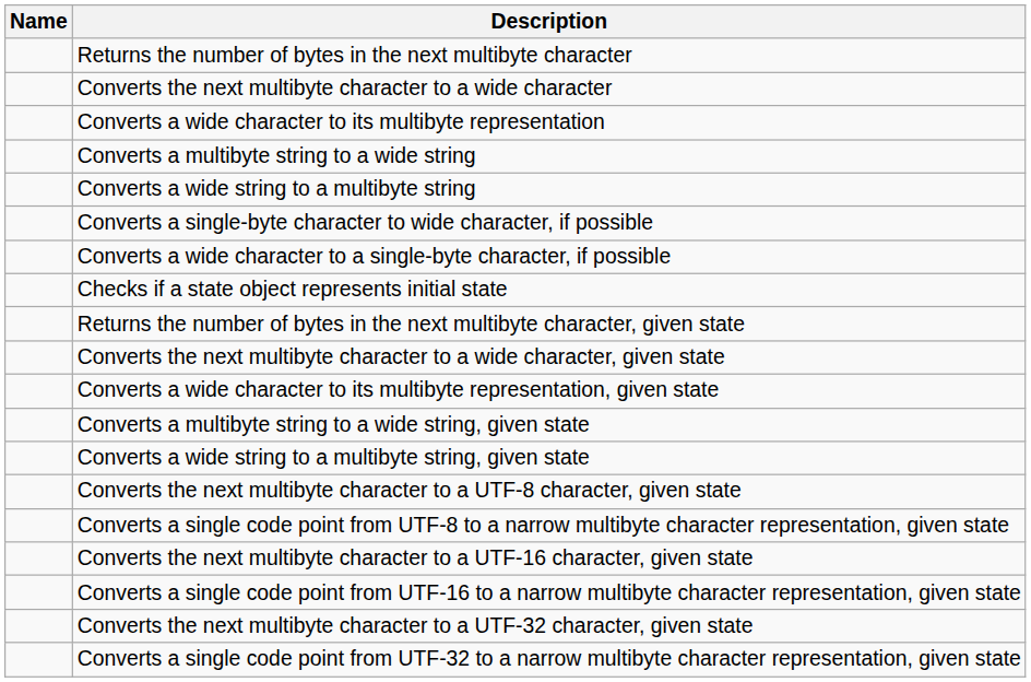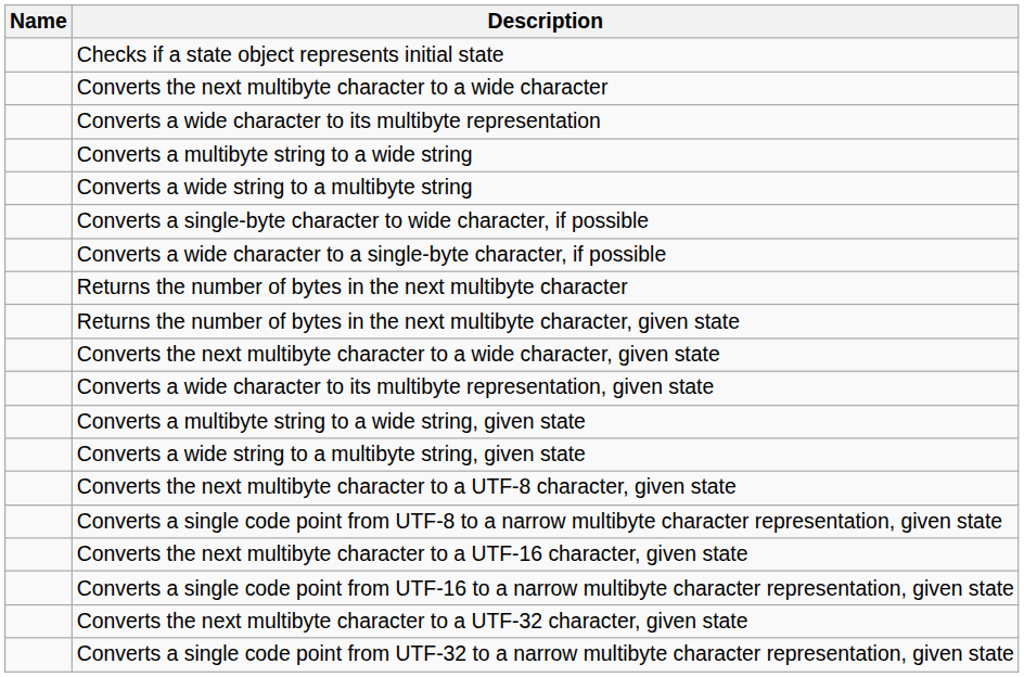 <table class="wikitable" style="margin-right: 1.5em;">
 <tr>
 <th>Name</th>
 <th>Description</th>
 </tr>
 <tr>
 <td></td>
-<td>Returns the number of bytes in the next multibyte character</td>
+<td>Checks if a state object represents initial state</td>
 </tr>
 <tr>
 <td></td>
 <td>Converts the next multibyte character to a wide character</td>
 </tr>
 <tr>
 <td></td>
 <td>Converts a wide character to its multibyte representation</td>
 </tr>
 <tr>
 <td></td>
 <td>Converts a multibyte string to a wide string</td>
 </tr>
 <tr>
 <td></td>
 <td>Converts a wide string to a multibyte string</td>
 </tr>
 <tr>
 <td></td>
 <td>Converts a single-byte character to wide character, if possible</td>
 </tr>
 <tr>
 <td></td>
 <td>Converts a wide character to a single-byte character, if possible</td>
 </tr>
 <tr>
 <td></td>
-<td>Checks if a state object represents initial state</td>
+<td>Returns the number of bytes in the next multibyte character</td>
 </tr>
 <tr>
 <td></td>
 <td>Returns the number of bytes in the next multibyte character, given state</td>
 </tr>
 <tr>
 <td></td>
 <td>Converts the next multibyte character to a wide character, given state</td>
 </tr>
 <tr>
 <td></td>
 <td>Converts a wide character to its multibyte representation, given state</td>
 </tr>
 <tr>
 <td></td>
 <td>Converts a multibyte string to a wide string, given state</td>
 </tr>
 <tr>
 <td></td>
 <td>Converts a wide string to a multibyte string, given state</td>
 </tr>
 <tr>
 <td></td>
 <td>Converts the next multibyte character to a UTF-8 character, given state</td>
 </tr>
 <tr>
 <td></td>
 <td>Converts a single code point from UTF-8 to a narrow multibyte character representation, given state</td>
 </tr>
 <tr>
 <td></td>
 <td>Converts the next multibyte character to a UTF-16 character, given state</td>
 </tr>
 <tr>
 <td></td>
 <td>Converts a single code point from UTF-16 to a narrow multibyte character representation, given state</td>
 </tr>
 <tr>
 <td></td>
 <td>Converts the next multibyte character to a UTF-32 character, given state</td>
 </tr>
 <tr>
 <td></td>
 <td>Converts a single code point from UTF-32 to a narrow multibyte character representation, given state</td>
 </tr>
 </table>
